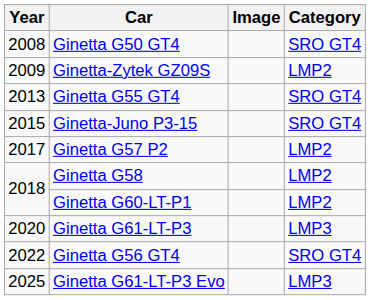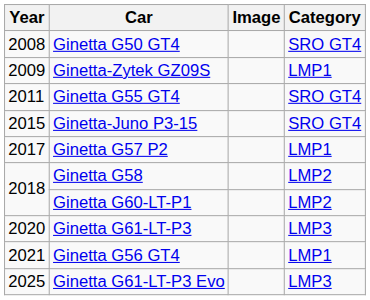 <table class="wikitable">
 <tr>
 <th>Year</th>
 <th>Car</th>
 <th>Image</th>
 <th>Category</th>
 </tr>
 <tr>
 <td>2008</td>
 <td><a href='#'>Ginetta G50 GT4</a></td>
 <td></td>
 <td><a href='#'>SRO GT4</a></td>
 </tr>
 <tr>
 <td>2009</td>
 <td><a href='#'>Ginetta-Zytek GZ09S</a></td>
 <td></td>
-<td><a href='#'>LMP2</a></td>
+<td><a href='#'>LMP1</a></td>
 </tr>
 <tr>
-<td>2013</td>
+<td>2011</td>
 <td><a href='#'>Ginetta G55 GT4</a></td>
 <td></td>
 <td><a href='#'>SRO GT4</a></td>
 </tr>
 <tr>
 <td>2015</td>
 <td><a href='#'>Ginetta-Juno P3-15</a></td>
 <td></td>
 <td><a href='#'>SRO GT4</a></td>
 </tr>
 <tr>
 <td>2017</td>
 <td><a href='#'>Ginetta G57 P2</a></td>
 <td></td>
-<td><a href='#'>LMP2</a></td>
+<td><a href='#'>LMP1</a></td>
 </tr>
 <tr>
 <td rowspan="2">2018</td>
 <td><a href='#'>Ginetta G58</a></td>
 <td></td>
 <td><a href='#'>LMP2</a></td>
 </tr>
 <tr>
 <td><a href='#'>Ginetta G60-LT-P1</a></td>
 <td></td>
 <td><a href='#'>LMP2</a></td>
 </tr>
 <tr>
 <td>2020</td>
 <td><a href='#'>Ginetta G61-LT-P3</a></td>
 <td></td>
 <td><a href='#'>LMP3</a></td>
 </tr>
 <tr>
-<td>2022</td>
+<td>2021</td>
 <td><a href='#'>Ginetta G56 GT4</a></td>
 <td></td>
-<td><a href='#'>SRO GT4</a></td>
+<td><a href='#'>LMP1</a></td>
 </tr>
 <tr>
 <td>2025</td>
 <td><a href='#'>Ginetta G61-LT-P3 Evo</a></td>
 <td></td>
 <td><a href='#'>LMP3</a></td>
 </tr>
 </table>
